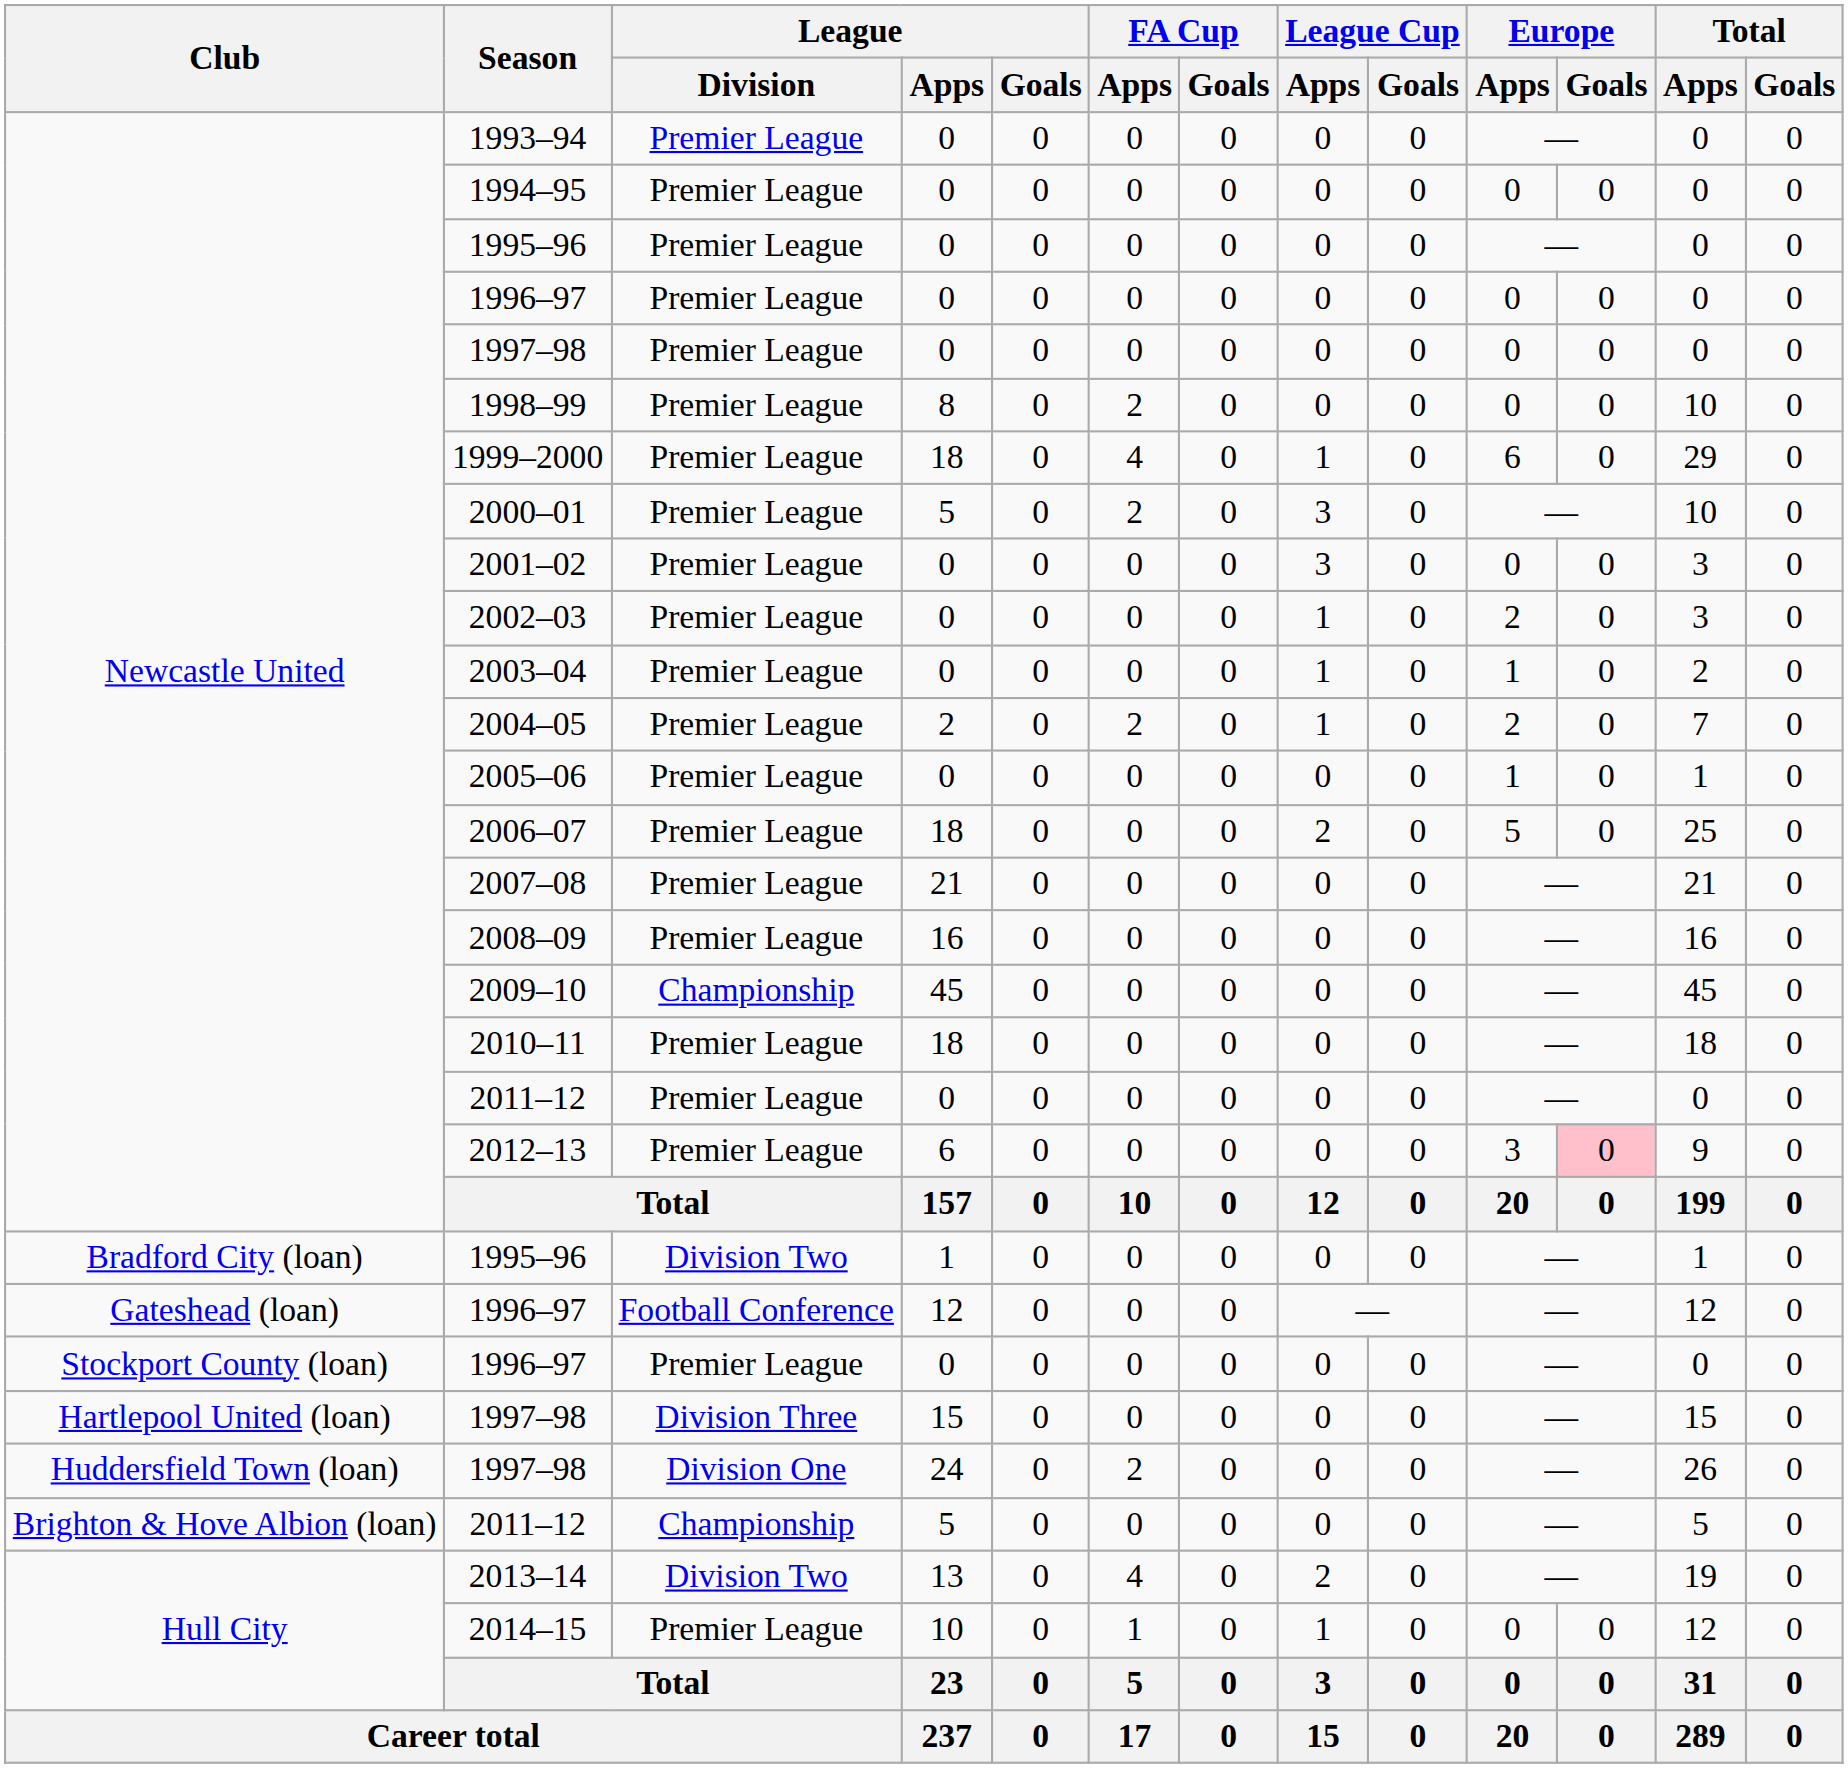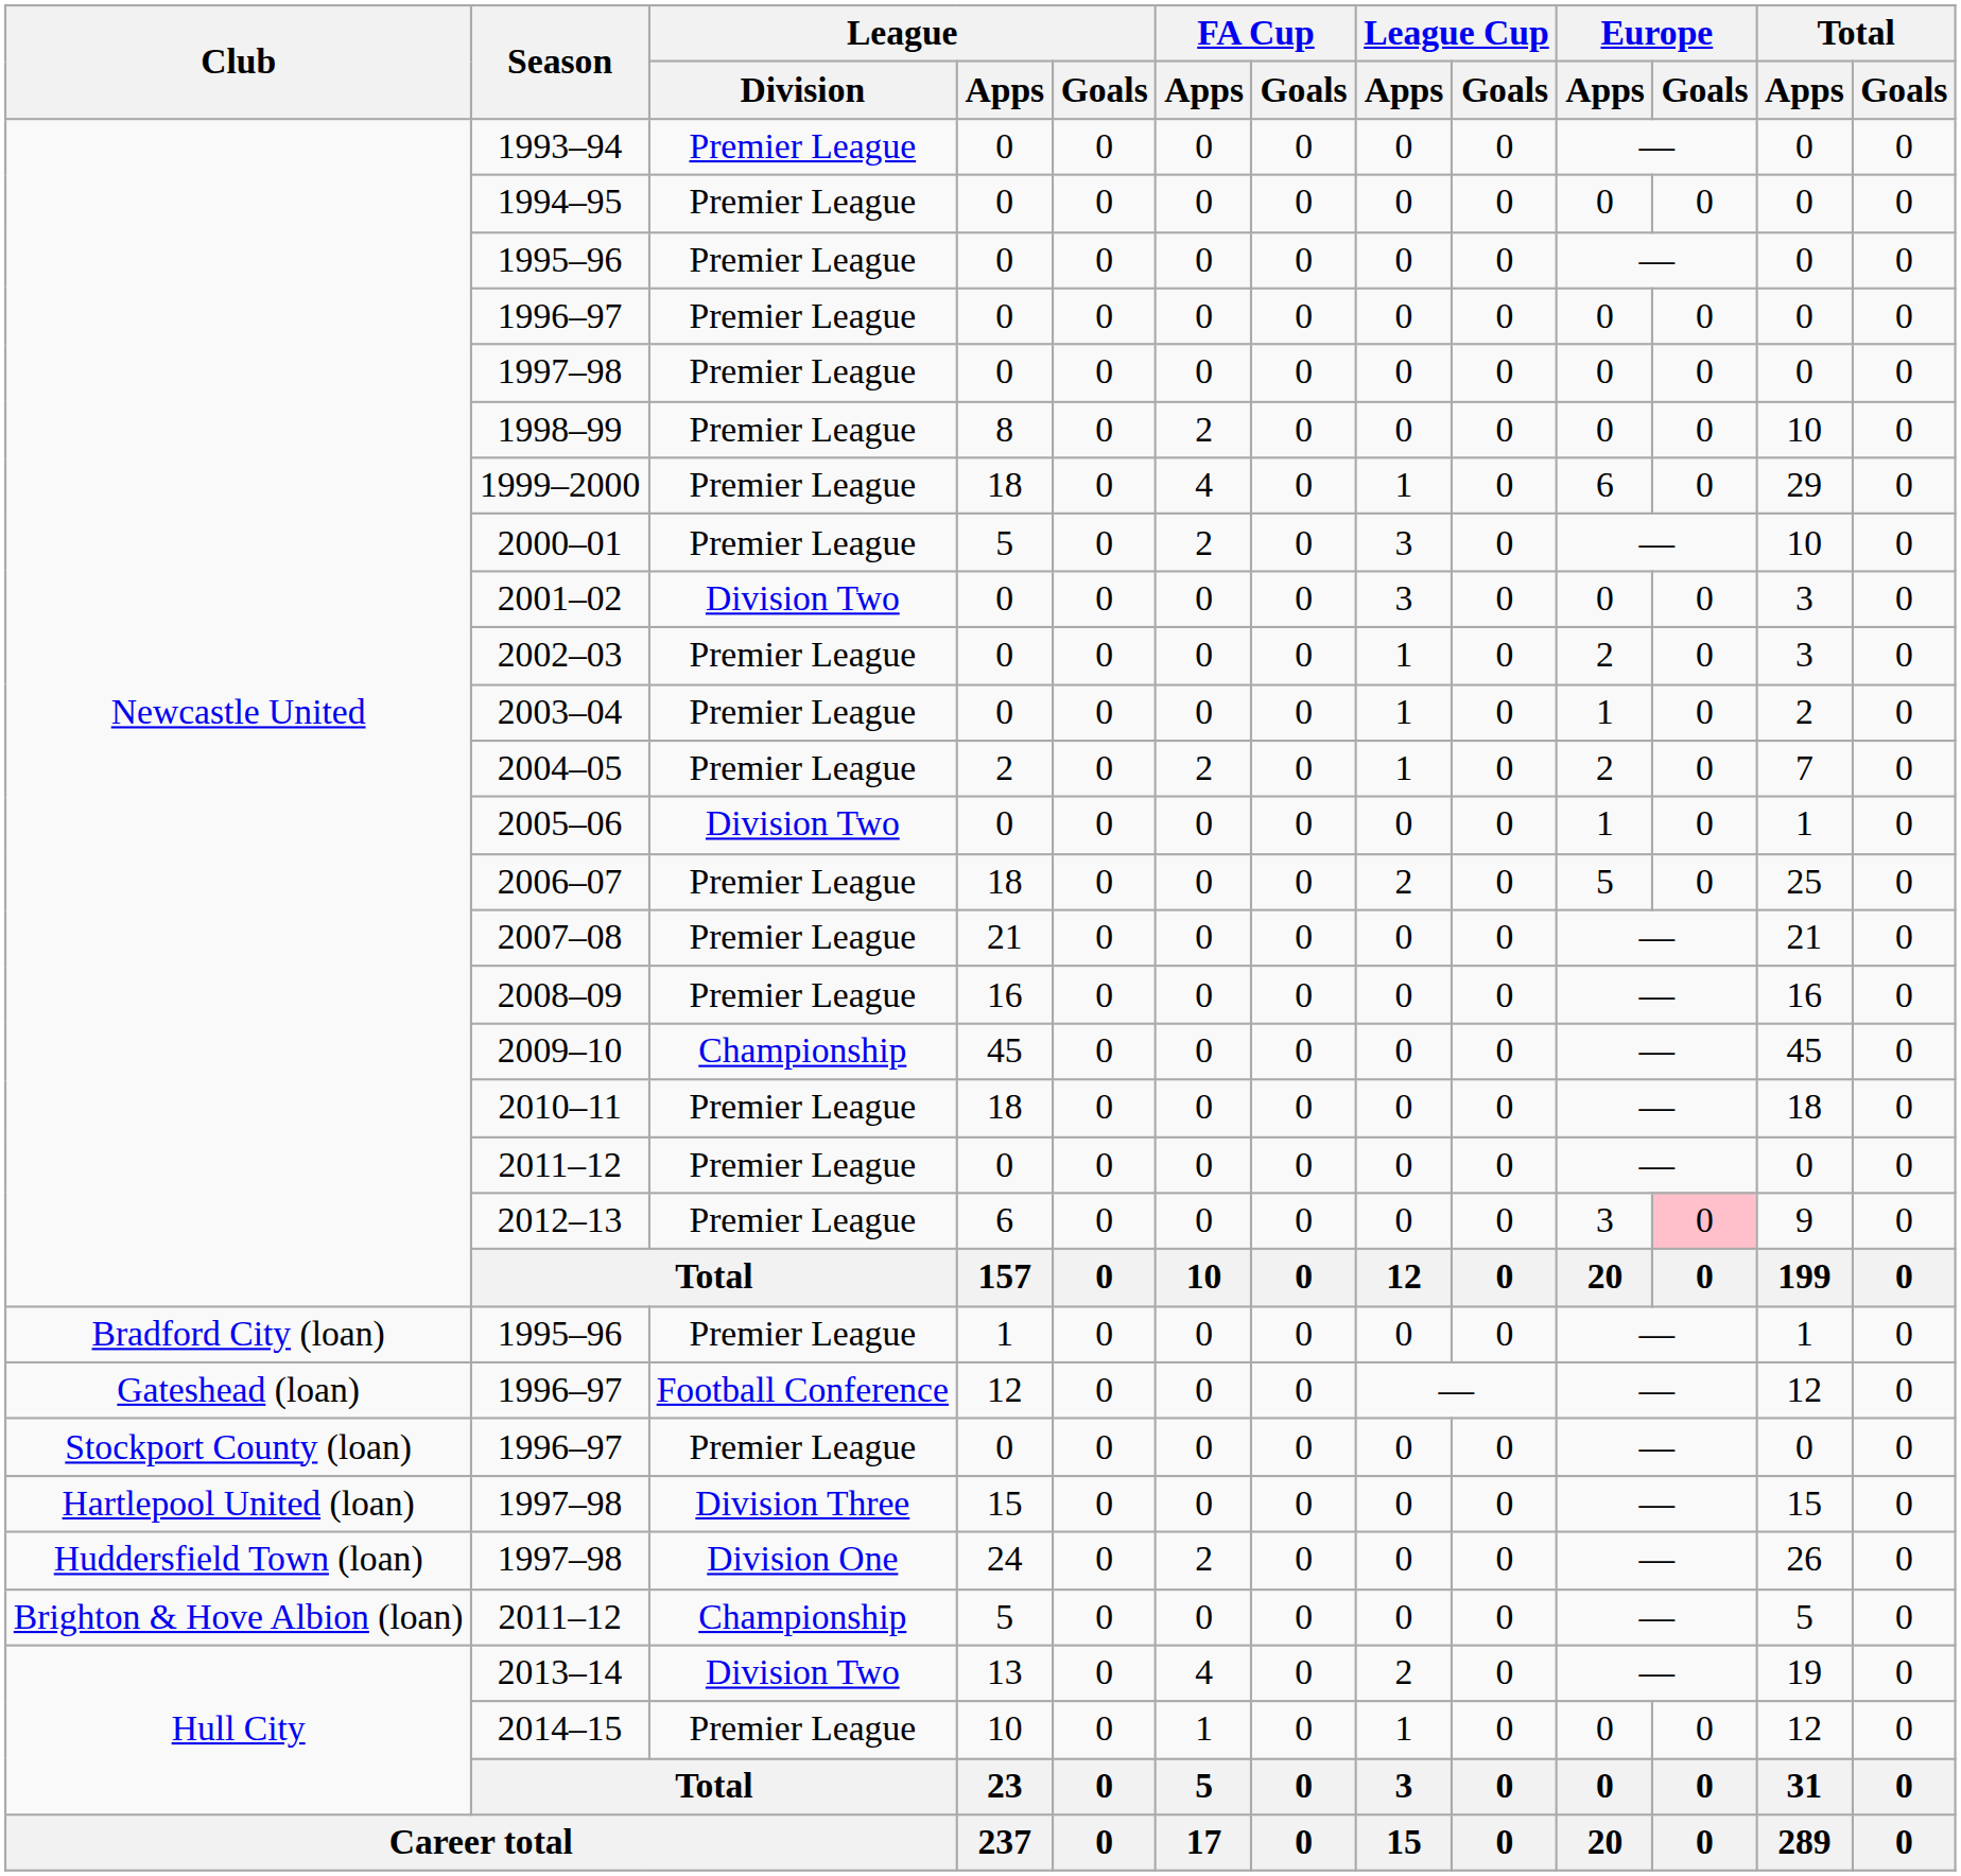 <table class="wikitable" style="text-align:center">
 <tr>
 <th rowspan="2">Club</th>
 <th rowspan="2">Season</th>
 <th colspan="3">League</th>
 <th colspan="2"><a href='#'>FA Cup</a></th>
 <th colspan="2"><a href='#'>League Cup</a></th>
 <th colspan="2"><a href='#'>Europe</a></th>
 <th colspan="2">Total</th>
 </tr>
 <tr>
 <th>Division</th>
 <th>Apps</th>
 <th>Goals</th>
 <th>Apps</th>
 <th>Goals</th>
 <th>Apps</th>
 <th>Goals</th>
 <th>Apps</th>
 <th>Goals</th>
 <th>Apps</th>
 <th>Goals</th>
 </tr>
 <tr>
 <td rowspan="21"><a href='#'>Newcastle United</a></td>
 <td>1993–94</td>
 <td><a href='#'>Premier League</a></td>
 <td>0</td>
 <td>0</td>
 <td>0</td>
 <td>0</td>
 <td>0</td>
 <td>0</td>
 <td colspan="2">—</td>
 <td>0</td>
 <td>0</td>
 </tr>
 <tr>
 <td>1994–95</td>
 <td>Premier League</td>
 <td>0</td>
 <td>0</td>
 <td>0</td>
 <td>0</td>
 <td>0</td>
 <td>0</td>
 <td>0</td>
 <td>0</td>
 <td>0</td>
 <td>0</td>
 </tr>
 <tr>
 <td>1995–96</td>
 <td>Premier League</td>
 <td>0</td>
 <td>0</td>
 <td>0</td>
 <td>0</td>
 <td>0</td>
 <td>0</td>
 <td colspan="2">—</td>
 <td>0</td>
 <td>0</td>
 </tr>
 <tr>
 <td>1996–97</td>
 <td>Premier League</td>
 <td>0</td>
 <td>0</td>
 <td>0</td>
 <td>0</td>
 <td>0</td>
 <td>0</td>
 <td>0</td>
 <td>0</td>
 <td>0</td>
 <td>0</td>
 </tr>
 <tr>
 <td>1997–98</td>
 <td>Premier League</td>
 <td>0</td>
 <td>0</td>
 <td>0</td>
 <td>0</td>
 <td>0</td>
 <td>0</td>
 <td>0</td>
 <td>0</td>
 <td>0</td>
 <td>0</td>
 </tr>
 <tr>
 <td>1998–99</td>
 <td>Premier League</td>
 <td>8</td>
 <td>0</td>
 <td>2</td>
 <td>0</td>
 <td>0</td>
 <td>0</td>
 <td>0</td>
 <td>0</td>
 <td>10</td>
 <td>0</td>
 </tr>
 <tr>
 <td>1999–2000</td>
 <td>Premier League</td>
 <td>18</td>
 <td>0</td>
 <td>4</td>
 <td>0</td>
 <td>1</td>
 <td>0</td>
 <td>6</td>
 <td>0</td>
 <td>29</td>
 <td>0</td>
 </tr>
 <tr>
 <td>2000–01</td>
 <td>Premier League</td>
 <td>5</td>
 <td>0</td>
 <td>2</td>
 <td>0</td>
 <td>3</td>
 <td>0</td>
 <td colspan="2">—</td>
 <td>10</td>
 <td>0</td>
 </tr>
 <tr>
 <td>2001–02</td>
-<td>Premier League</td>
+<td><a href='#'>Division Two</a></td>
 <td>0</td>
 <td>0</td>
 <td>0</td>
 <td>0</td>
 <td>3</td>
 <td>0</td>
 <td>0</td>
 <td>0</td>
 <td>3</td>
 <td>0</td>
 </tr>
 <tr>
 <td>2002–03</td>
 <td>Premier League</td>
 <td>0</td>
 <td>0</td>
 <td>0</td>
 <td>0</td>
 <td>1</td>
 <td>0</td>
 <td>2</td>
 <td>0</td>
 <td>3</td>
 <td>0</td>
 </tr>
 <tr>
 <td>2003–04</td>
 <td>Premier League</td>
 <td>0</td>
 <td>0</td>
 <td>0</td>
 <td>0</td>
 <td>1</td>
 <td>0</td>
 <td>1</td>
 <td>0</td>
 <td>2</td>
 <td>0</td>
 </tr>
 <tr>
 <td>2004–05</td>
 <td>Premier League</td>
 <td>2</td>
 <td>0</td>
 <td>2</td>
 <td>0</td>
 <td>1</td>
 <td>0</td>
 <td>2</td>
 <td>0</td>
 <td>7</td>
 <td>0</td>
 </tr>
 <tr>
 <td>2005–06</td>
-<td>Premier League</td>
+<td><a href='#'>Division Two</a></td>
 <td>0</td>
 <td>0</td>
 <td>0</td>
 <td>0</td>
 <td>0</td>
 <td>0</td>
 <td>1</td>
 <td>0</td>
 <td>1</td>
 <td>0</td>
 </tr>
 <tr>
 <td>2006–07</td>
 <td>Premier League</td>
 <td>18</td>
 <td>0</td>
 <td>0</td>
 <td>0</td>
 <td>2</td>
 <td>0</td>
 <td>5</td>
 <td>0</td>
 <td>25</td>
 <td>0</td>
 </tr>
 <tr>
 <td>2007–08</td>
 <td>Premier League</td>
 <td>21</td>
 <td>0</td>
 <td>0</td>
 <td>0</td>
 <td>0</td>
 <td>0</td>
 <td colspan="2">—</td>
 <td>21</td>
 <td>0</td>
 </tr>
 <tr>
 <td>2008–09</td>
 <td>Premier League</td>
 <td>16</td>
 <td>0</td>
 <td>0</td>
 <td>0</td>
 <td>0</td>
 <td>0</td>
 <td colspan="2">—</td>
 <td>16</td>
 <td>0</td>
 </tr>
 <tr>
 <td>2009–10</td>
 <td><a href='#'>Championship</a></td>
 <td>45</td>
 <td>0</td>
 <td>0</td>
 <td>0</td>
 <td>0</td>
 <td>0</td>
 <td colspan="2">—</td>
 <td>45</td>
 <td>0</td>
 </tr>
 <tr>
 <td>2010–11</td>
 <td>Premier League</td>
 <td>18</td>
 <td>0</td>
 <td>0</td>
 <td>0</td>
 <td>0</td>
 <td>0</td>
 <td colspan="2">—</td>
 <td>18</td>
 <td>0</td>
 </tr>
 <tr>
 <td>2011–12</td>
 <td>Premier League</td>
 <td>0</td>
 <td>0</td>
 <td>0</td>
 <td>0</td>
 <td>0</td>
 <td>0</td>
 <td colspan="2">—</td>
 <td>0</td>
 <td>0</td>
 </tr>
 <tr>
 <td>2012–13</td>
 <td>Premier League</td>
 <td>6</td>
 <td>0</td>
 <td>0</td>
 <td>0</td>
 <td>0</td>
 <td>0</td>
 <td>3</td>
 <td style="background: pink;">0</td>
 <td>9</td>
 <td>0</td>
 </tr>
 <tr>
 <th colspan="2">Total</th>
 <th>157</th>
 <th>0</th>
 <th>10</th>
 <th>0</th>
 <th>12</th>
 <th>0</th>
 <th>20</th>
 <th>0</th>
 <th>199</th>
 <th>0</th>
 </tr>
 <tr>
 <td><a href='#'>Bradford City</a> (loan)</td>
 <td>1995–96</td>
-<td><a href='#'>Division Two</a></td>
+<td>Premier League</td>
 <td>1</td>
 <td>0</td>
 <td>0</td>
 <td>0</td>
 <td>0</td>
 <td>0</td>
 <td colspan="2">—</td>
 <td>1</td>
 <td>0</td>
 </tr>
 <tr>
 <td><a href='#'>Gateshead</a> (loan)</td>
 <td>1996–97</td>
 <td><a href='#'>Football Conference</a></td>
 <td>12</td>
 <td>0</td>
 <td>0</td>
 <td>0</td>
 <td colspan="2">—</td>
 <td colspan="2">—</td>
 <td>12</td>
 <td>0</td>
 </tr>
 <tr>
 <td><a href='#'>Stockport County</a> (loan)</td>
 <td>1996–97</td>
 <td>Premier League</td>
 <td>0</td>
 <td>0</td>
 <td>0</td>
 <td>0</td>
 <td>0</td>
 <td>0</td>
 <td colspan="2">—</td>
 <td>0</td>
 <td>0</td>
 </tr>
 <tr>
 <td><a href='#'>Hartlepool United</a> (loan)</td>
 <td>1997–98</td>
 <td><a href='#'>Division Three</a></td>
 <td>15</td>
 <td>0</td>
 <td>0</td>
 <td>0</td>
 <td>0</td>
 <td>0</td>
 <td colspan="2">—</td>
 <td>15</td>
 <td>0</td>
 </tr>
 <tr>
 <td><a href='#'>Huddersfield Town</a> (loan)</td>
 <td>1997–98</td>
 <td><a href='#'>Division One</a></td>
 <td>24</td>
 <td>0</td>
 <td>2</td>
 <td>0</td>
 <td>0</td>
 <td>0</td>
 <td colspan="2">—</td>
 <td>26</td>
 <td>0</td>
 </tr>
 <tr>
 <td><a href='#'>Brighton & Hove Albion</a> (loan)</td>
 <td>2011–12</td>
 <td><a href='#'>Championship</a></td>
 <td>5</td>
 <td>0</td>
 <td>0</td>
 <td>0</td>
 <td>0</td>
 <td>0</td>
 <td colspan="2">—</td>
 <td>5</td>
 <td>0</td>
 </tr>
 <tr>
 <td rowspan="3"><a href='#'>Hull City</a></td>
 <td>2013–14</td>
 <td><a href='#'>Division Two</a></td>
 <td>13</td>
 <td>0</td>
 <td>4</td>
 <td>0</td>
 <td>2</td>
 <td>0</td>
 <td colspan="2">—</td>
 <td>19</td>
 <td>0</td>
 </tr>
 <tr>
 <td>2014–15</td>
 <td>Premier League</td>
 <td>10</td>
 <td>0</td>
 <td>1</td>
 <td>0</td>
 <td>1</td>
 <td>0</td>
 <td>0</td>
 <td>0</td>
 <td>12</td>
 <td>0</td>
 </tr>
 <tr>
 <th colspan="2">Total</th>
 <th>23</th>
 <th>0</th>
 <th>5</th>
 <th>0</th>
 <th>3</th>
 <th>0</th>
 <th>0</th>
 <th>0</th>
 <th>31</th>
 <th>0</th>
 </tr>
 <tr>
 <th colspan="3">Career total</th>
 <th>237</th>
 <th>0</th>
 <th>17</th>
 <th>0</th>
 <th>15</th>
 <th>0</th>
 <th>20</th>
 <th>0</th>
 <th>289</th>
 <th>0</th>
 </tr>
 </table>
